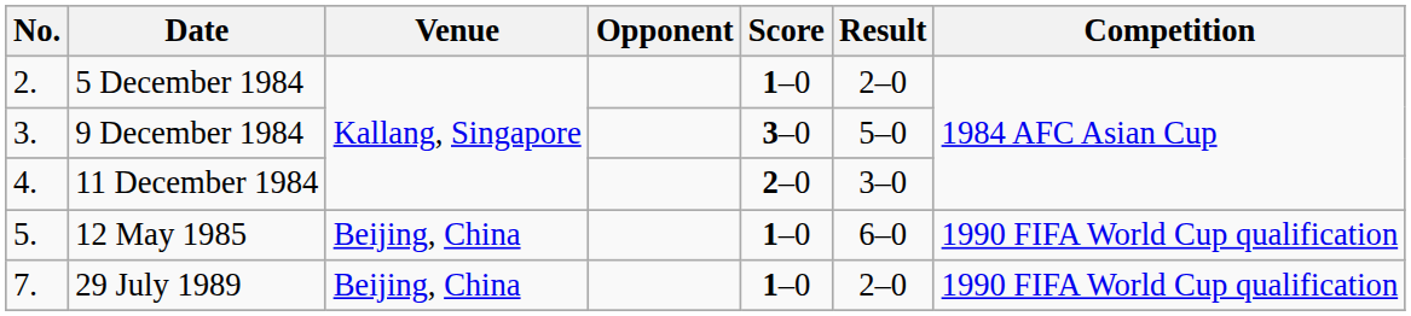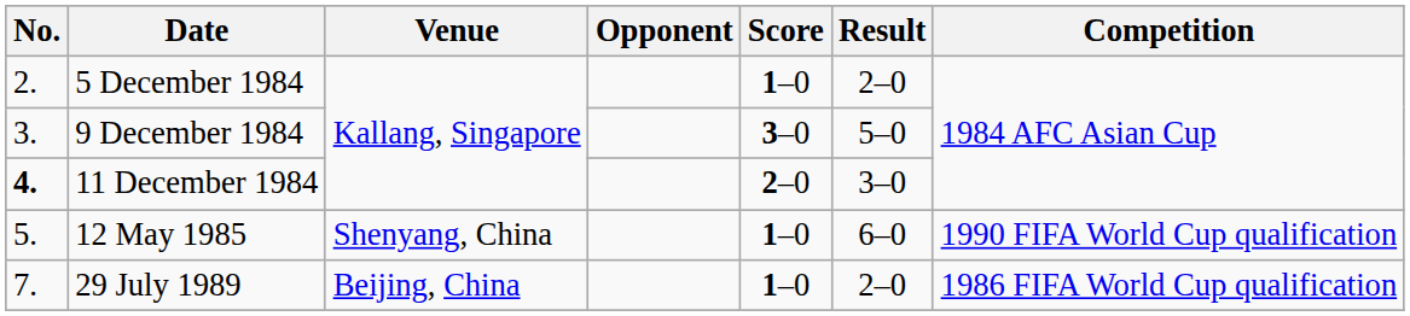 <table class="wikitable">
 <tr>
 <th>No.</th>
 <th>Date</th>
 <th>Venue</th>
 <th>Opponent</th>
 <th>Score</th>
 <th>Result</th>
 <th>Competition</th>
 </tr>
 <tr>
 <td>2.</td>
 <td>5 December 1984</td>
 <td rowspan=3><a href='#'>Kallang</a>, <a href='#'>Singapore</a></td>
 <td></td>
 <td align=center><strong>1</strong>–0</td>
 <td align=center>2–0</td>
 <td rowspan=3><a href='#'>1984 AFC Asian Cup</a></td>
 </tr>
 <tr>
 <td>3.</td>
 <td>9 December 1984</td>
 <td></td>
 <td align=center><strong>3</strong>–0</td>
 <td align=center>5–0</td>
 </tr>
 <tr>
-<td>4.</td>
+<td><strong>4.</strong></td>
 <td>11 December 1984</td>
 <td></td>
 <td align=center><strong>2</strong>–0</td>
 <td align=center>3–0</td>
 </tr>
 <tr>
 <td>5.</td>
 <td>12 May 1985</td>
-<td><a href='#'>Beijing</a>, <a href='#'>China</a></td>
+<td><a href='#'>Shenyang</a>, China</td>
 <td></td>
 <td align=center><strong>1</strong>–0</td>
 <td align=center>6–0</td>
 <td><a href='#'>1990 FIFA World Cup qualification</a></td>
 </tr>
 <tr>
 <td>7.</td>
 <td>29 July 1989</td>
 <td><a href='#'>Beijing</a>, <a href='#'>China</a></td>
 <td></td>
 <td align=center><strong>1</strong>–0</td>
 <td align=center>2–0</td>
-<td><a href='#'>1990 FIFA World Cup qualification</a></td>
+<td><a href='#'>1986 FIFA World Cup qualification</a></td>
 </tr>
 </table>
